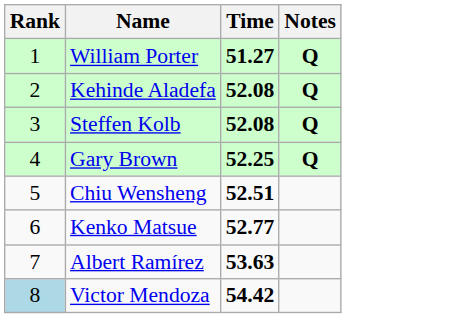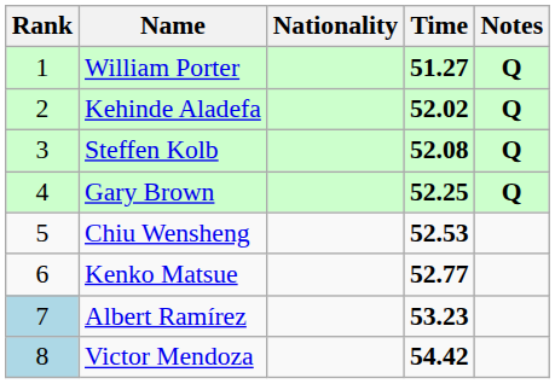 <table class="wikitable sortable" style="text-align:center">
 <tr>
 <th>Rank</th>
 <th>Name</th>
+<th>Nationality</th>
 <th>Time</th>
 <th>Notes</th>
 </tr>
 <tr bgcolor=ccffcc>
 <td>1</td>
 <td align=left><a href='#'>William Porter</a></td>
+<td align=left></td>
 <td><strong>51.27</strong></td>
 <td><strong>Q</strong></td>
 </tr>
 <tr bgcolor=ccffcc>
 <td>2</td>
 <td align=left><a href='#'>Kehinde Aladefa</a></td>
-<td><strong>52.08</strong></td>
+<td align=left></td>
+<td><strong>52.02</strong></td>
 <td><strong>Q</strong></td>
 </tr>
 <tr bgcolor=ccffcc>
 <td>3</td>
 <td align=left><a href='#'>Steffen Kolb</a></td>
+<td align=left></td>
 <td><strong>52.08</strong></td>
 <td><strong>Q</strong></td>
 </tr>
 <tr bgcolor=ccffcc>
 <td>4</td>
 <td align=left><a href='#'>Gary Brown</a></td>
+<td align=left></td>
 <td><strong>52.25</strong></td>
 <td><strong>Q</strong></td>
 </tr>
 <tr>
 <td>5</td>
 <td align=left><a href='#'>Chiu Wensheng</a></td>
-<td><strong>52.51</strong></td>
+<td align=left></td>
+<td><strong>52.53</strong></td>
 <td></td>
 </tr>
 <tr>
 <td>6</td>
 <td align=left><a href='#'>Kenko Matsue</a></td>
+<td align=left></td>
 <td><strong>52.77</strong></td>
 <td></td>
 </tr>
 <tr>
-<td>7</td>
+<td style="background: lightblue;">7</td>
 <td align=left><a href='#'>Albert Ramírez</a></td>
-<td><strong>53.63</strong></td>
+<td align=left></td>
+<td><strong>53.23</strong></td>
 <td></td>
 </tr>
 <tr>
 <td style="background: lightblue;">8</td>
 <td align=left><a href='#'>Victor Mendoza</a></td>
+<td align=left></td>
 <td><strong>54.42</strong></td>
 <td></td>
 </tr>
 </table>
